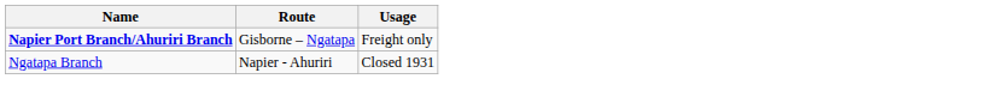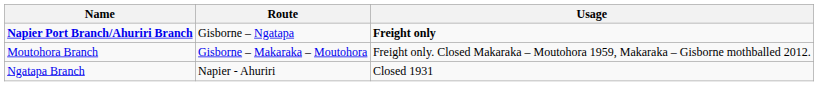 <table class="wikitable">
 <tr>
 <th>Name</th>
 <th>Route</th>
 <th>Usage</th>
 </tr>
 <tr>
 <td><strong><a href='#'>Napier Port Branch/Ahuriri Branch</a></strong></td>
 <td>Gisborne – <a href='#'>Ngatapa</a></td>
-<td>Freight only</td>
+<td><strong>Freight only</strong></td>
+</tr>
+<tr>
+<td><a href='#'>Moutohora Branch</a></td>
+<td><a href='#'>Gisborne</a> – <a href='#'>Makaraka</a> – <a href='#'>Moutohora</a></td>
+<td>Freight only. Closed Makaraka – Moutohora 1959, Makaraka – Gisborne mothballed 2012.</td>
 </tr>
 <tr>
 <td><a href='#'>Ngatapa Branch</a></td>
 <td>Napier - Ahuriri</td>
 <td>Closed 1931</td>
 </tr>
 </table>
